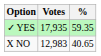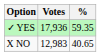 <table class="wikitable">
 <tr>
 <th>Option</th>
 <th>Votes</th>
 <th>%</th>
 </tr>
 <tr>
 <td style=background:#bbf8be>✓ YES</td>
-<td style=background:#bbf8be>17,935</td>
+<td style=background:#bbf8be>17,936</td>
 <td style=background:#bbf8be>59.35</td>
 </tr>
 <tr>
 <td>X NO</td>
 <td>12,983</td>
 <td>40.65</td>
 </tr>
 </table>
